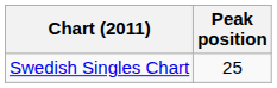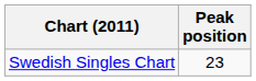 <table class="wikitable sortable">
 <tr>
 <th>Chart (2011)</th>
 <th>Peak<br>position</th>
 </tr>
 <tr>
 <td><a href='#'>Swedish Singles Chart</a></td>
-<td align="center">25</td>
+<td align="center">23</td>
 </tr>
 </table>
